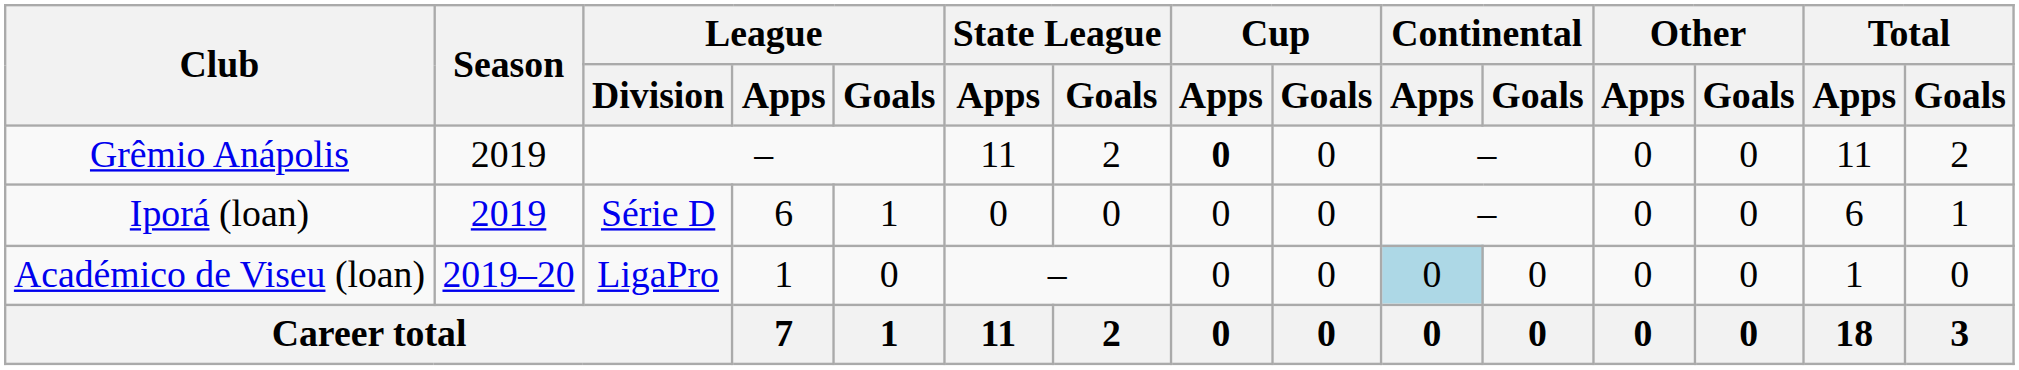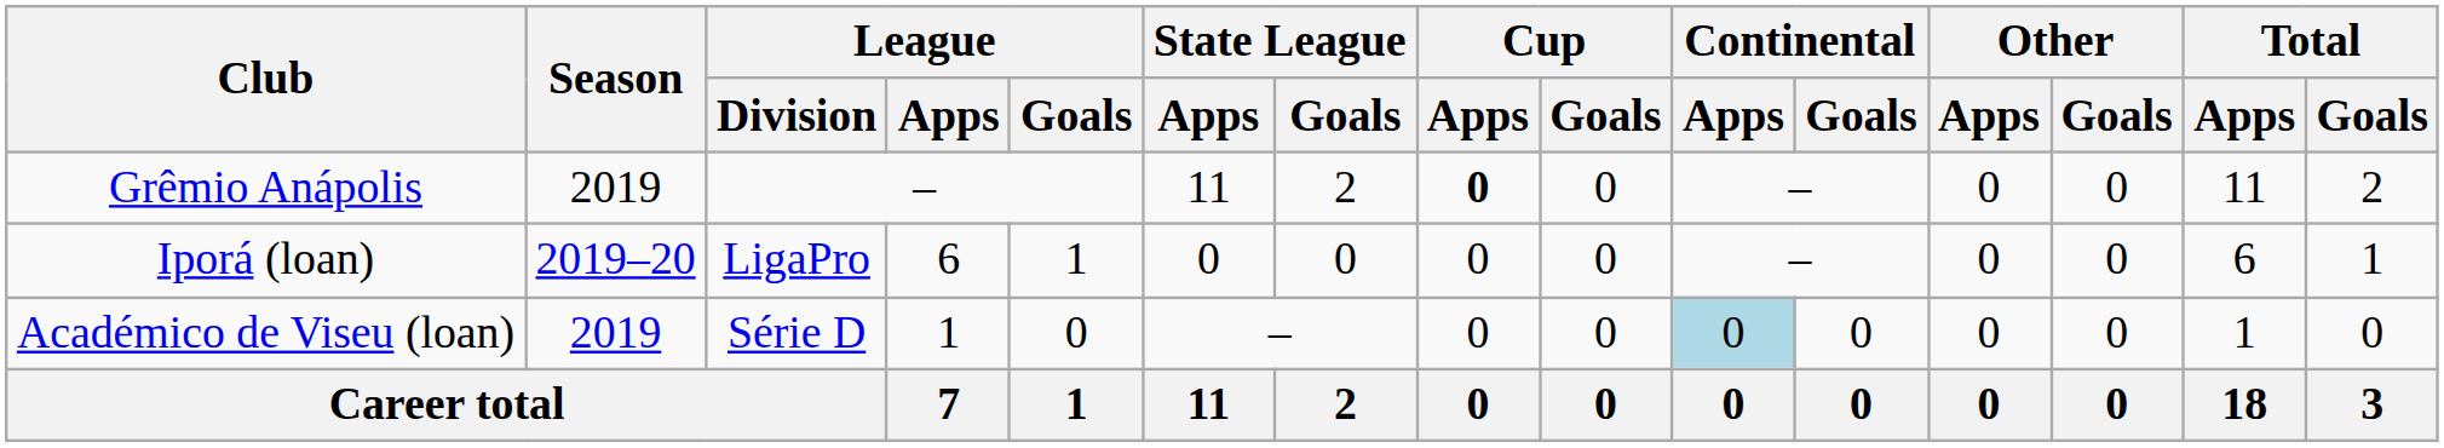 <table class="wikitable" style="text-align: center">
 <tr>
 <th rowspan="2">Club</th>
 <th rowspan="2">Season</th>
 <th colspan="3">League</th>
 <th colspan="2">State League</th>
 <th colspan="2">Cup</th>
 <th colspan="2">Continental</th>
 <th colspan="2">Other</th>
 <th colspan="2">Total</th>
 </tr>
 <tr>
 <th>Division</th>
 <th>Apps</th>
 <th>Goals</th>
 <th>Apps</th>
 <th>Goals</th>
 <th>Apps</th>
 <th>Goals</th>
 <th>Apps</th>
 <th>Goals</th>
 <th>Apps</th>
 <th>Goals</th>
 <th>Apps</th>
 <th>Goals</th>
 </tr>
 <tr>
 <td><a href='#'>Grêmio Anápolis</a></td>
 <td>2019</td>
 <td colspan="3">–</td>
 <td>11</td>
 <td>2</td>
 <td><strong>0</strong></td>
 <td>0</td>
 <td colspan="2">–</td>
 <td>0</td>
 <td>0</td>
 <td>11</td>
 <td>2</td>
 </tr>
 <tr>
 <td><a href='#'>Iporá</a> (loan)</td>
-<td><a href='#'>2019</a></td>
-<td><a href='#'>Série D</a></td>
+<td><a href='#'>2019–20</a></td>
+<td><a href='#'>LigaPro</a></td>
 <td>6</td>
 <td>1</td>
 <td>0</td>
 <td>0</td>
 <td>0</td>
 <td>0</td>
 <td colspan="2">–</td>
 <td>0</td>
 <td>0</td>
 <td>6</td>
 <td>1</td>
 </tr>
 <tr>
 <td><a href='#'>Académico de Viseu</a> (loan)</td>
-<td><a href='#'>2019–20</a></td>
-<td><a href='#'>LigaPro</a></td>
+<td><a href='#'>2019</a></td>
+<td><a href='#'>Série D</a></td>
 <td>1</td>
 <td>0</td>
 <td colspan="2">–</td>
 <td>0</td>
 <td>0</td>
 <td style="background: lightblue;">0</td>
 <td>0</td>
 <td>0</td>
 <td>0</td>
 <td>1</td>
 <td>0</td>
 </tr>
 <tr>
 <th colspan="3"><strong>Career total</strong></th>
 <th>7</th>
 <th>1</th>
 <th>11</th>
 <th>2</th>
 <th>0</th>
 <th>0</th>
 <th>0</th>
 <th>0</th>
 <th>0</th>
 <th>0</th>
 <th>18</th>
 <th>3</th>
 </tr>
 </table>
